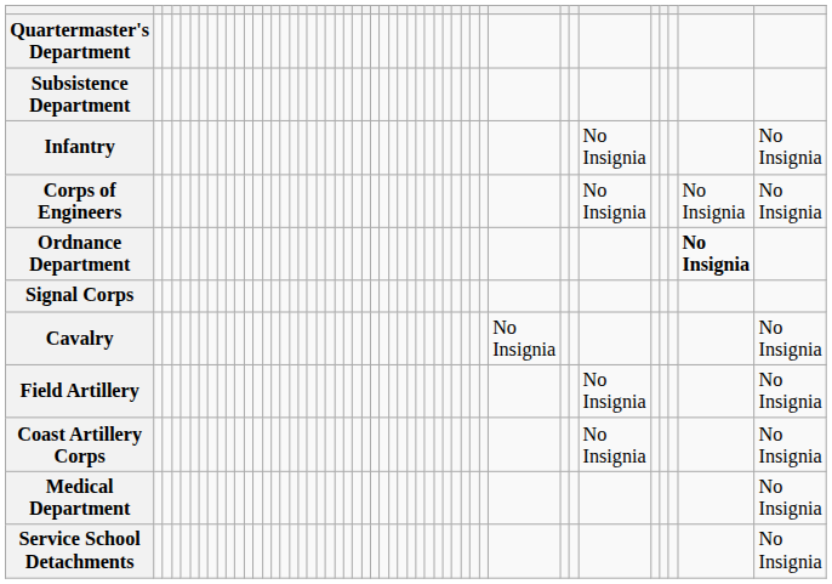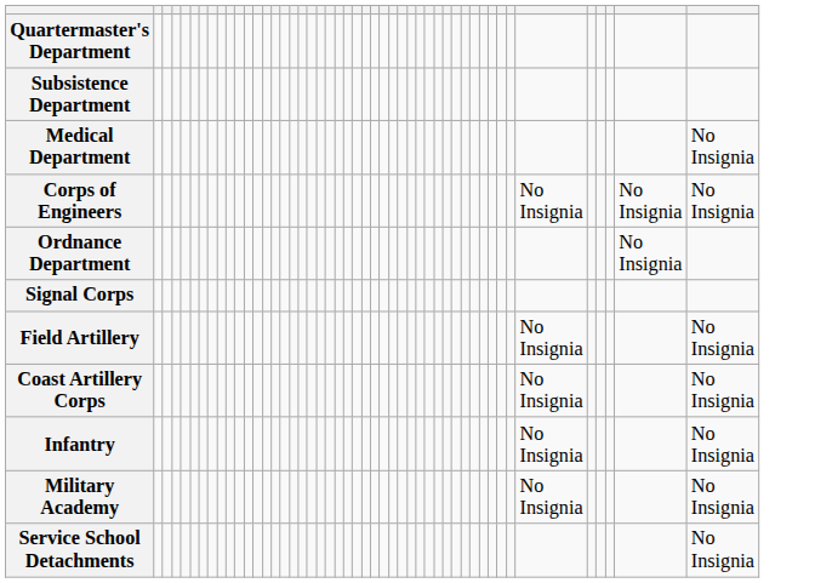 <table Class="wikitable">
 <tr>
 <th></th>
 <th><small></small></th>
 <th><small></small></th>
 <th><small></small></th>
 <th><small></small></th>
 <th><small></small></th>
 <th><small></small></th>
 <th><small></small></th>
 <th><small></small></th>
 <th><small></small></th>
 <th><small></small></th>
 <th><small></small></th>
 <th><small></small></th>
 <th><small></small></th>
 <th><small></small></th>
 <th><small></small></th>
 <th><small></small></th>
 <th><small></small></th>
 <th><small></small></th>
 <th><small></small></th>
 <th><small></small></th>
 <th><small></small></th>
 <th><small></small></th>
 <th><small></small></th>
 <th><small></small></th>
 <th><small></small></th>
 <th><small></small></th>
 <th><small></small></th>
 <th><small></small></th>
 <th><small></small></th>
 <th><small></small></th>
 <th><small></small></th>
 <th><small></small></th>
 <th><small></small></th>
 <th><small></small></th>
 <th><small></small></th>
 <th><small></small></th>
 <th><small></small></th>
 <th><small></small></th>
 <th><small></small></th>
 <th><small></small></th>
 <th><small></small></th>
 <th><small></small></th>
 <th><small></small></th>
 <th><small></small></th>
 <th><small></small></th>
 <th><small></small></th>
 </tr>
 <tr>
 <th>Quartermaster's Department</th>
 <td></td>
 <td></td>
 <td></td>
 <td></td>
 <td></td>
 <td></td>
 <td></td>
 <td></td>
 <td></td>
 <td></td>
 <td></td>
 <td></td>
 <td></td>
 <td></td>
 <td></td>
 <td></td>
 <td></td>
 <td></td>
 <td></td>
 <td></td>
 <td></td>
 <td></td>
 <td></td>
 <td></td>
 <td></td>
 <td></td>
 <td></td>
 <td></td>
 <td></td>
 <td></td>
 <td></td>
 <td></td>
 <td></td>
 <td></td>
 <td></td>
 <td></td>
 <td></td>
 <td></td>
 <td></td>
 <td></td>
 <td></td>
 <td></td>
 <td></td>
 <td></td>
 <td></td>
 <td></td>
 </tr>
 <tr>
 <th>Subsistence Department</th>
 <td></td>
 <td></td>
 <td></td>
 <td></td>
 <td></td>
 <td></td>
 <td></td>
 <td></td>
 <td></td>
 <td></td>
 <td></td>
 <td></td>
 <td></td>
 <td></td>
 <td></td>
 <td></td>
 <td></td>
 <td></td>
 <td></td>
 <td></td>
 <td></td>
 <td></td>
 <td></td>
 <td></td>
 <td></td>
 <td></td>
 <td></td>
 <td></td>
 <td></td>
 <td></td>
 <td></td>
 <td></td>
 <td></td>
 <td></td>
 <td></td>
 <td></td>
 <td></td>
 <td></td>
 <td></td>
 <td></td>
 <td></td>
 <td></td>
 <td></td>
 <td></td>
 <td></td>
 <td></td>
 </tr>
 <tr>
-<th>Infantry</th>
+<th>Medical Department</th>
 <td></td>
 <td></td>
 <td></td>
 <td></td>
 <td></td>
 <td></td>
 <td></td>
 <td></td>
 <td></td>
 <td></td>
 <td></td>
 <td></td>
 <td></td>
 <td></td>
 <td></td>
 <td></td>
 <td></td>
 <td></td>
 <td></td>
 <td></td>
 <td></td>
 <td></td>
 <td></td>
 <td></td>
 <td></td>
 <td></td>
 <td></td>
 <td></td>
 <td></td>
 <td></td>
 <td></td>
 <td></td>
 <td></td>
 <td></td>
 <td></td>
 <td></td>
 <td></td>
 <td></td>
 <td></td>
 <td></td>
-<td>No Insignia</td>
+<td></td>
 <td></td>
 <td></td>
 <td></td>
 <td></td>
 <td>No Insignia</td>
 </tr>
 <tr>
 <th>Corps of Engineers</th>
 <td></td>
 <td></td>
 <td></td>
 <td></td>
 <td></td>
 <td></td>
 <td></td>
 <td></td>
 <td></td>
 <td></td>
 <td></td>
 <td></td>
 <td></td>
 <td></td>
 <td></td>
 <td></td>
 <td></td>
 <td></td>
 <td></td>
 <td></td>
 <td></td>
 <td></td>
 <td></td>
 <td></td>
 <td></td>
 <td></td>
 <td></td>
 <td></td>
 <td></td>
 <td></td>
 <td></td>
 <td></td>
 <td></td>
 <td></td>
 <td></td>
 <td></td>
 <td></td>
 <td></td>
 <td></td>
 <td></td>
 <td>No Insignia</td>
 <td></td>
 <td></td>
 <td></td>
 <td>No Insignia</td>
 <td>No Insignia</td>
 </tr>
 <tr>
 <th>Ordnance Department</th>
 <td></td>
 <td></td>
 <td></td>
 <td></td>
 <td></td>
 <td></td>
 <td></td>
 <td></td>
 <td></td>
 <td></td>
 <td></td>
 <td></td>
 <td></td>
 <td></td>
 <td></td>
 <td></td>
 <td></td>
 <td></td>
 <td></td>
 <td></td>
 <td></td>
 <td></td>
 <td></td>
 <td></td>
 <td></td>
 <td></td>
 <td></td>
 <td></td>
 <td></td>
 <td></td>
 <td></td>
 <td></td>
 <td></td>
 <td></td>
 <td></td>
 <td></td>
 <td></td>
 <td></td>
 <td></td>
 <td></td>
 <td></td>
 <td></td>
 <td></td>
 <td></td>
-<td><strong>No Insignia</strong></td>
+<td>No Insignia</td>
 <td></td>
 </tr>
 <tr>
 <th>Signal Corps</th>
 <td></td>
 <td></td>
 <td></td>
 <td></td>
 <td></td>
 <td></td>
 <td></td>
 <td></td>
 <td></td>
 <td></td>
 <td></td>
 <td></td>
 <td></td>
 <td></td>
 <td></td>
 <td></td>
 <td></td>
 <td></td>
 <td></td>
 <td></td>
 <td></td>
 <td></td>
 <td></td>
 <td></td>
 <td></td>
 <td></td>
 <td></td>
 <td></td>
 <td></td>
 <td></td>
 <td></td>
 <td></td>
 <td></td>
 <td></td>
 <td></td>
 <td></td>
 <td></td>
 <td></td>
 <td></td>
 <td></td>
 <td></td>
 <td></td>
 <td></td>
 <td></td>
 <td></td>
 <td></td>
-</tr>
-<tr>
-<th>Cavalry</th>
-<td></td>
-<td></td>
-<td></td>
-<td></td>
-<td></td>
-<td></td>
-<td></td>
-<td></td>
-<td></td>
-<td></td>
-<td></td>
-<td></td>
-<td></td>
-<td></td>
-<td></td>
-<td></td>
-<td></td>
-<td></td>
-<td></td>
-<td></td>
-<td></td>
-<td></td>
-<td></td>
-<td></td>
-<td></td>
-<td></td>
-<td></td>
-<td></td>
-<td></td>
-<td></td>
-<td></td>
-<td></td>
-<td></td>
-<td></td>
-<td></td>
-<td></td>
-<td></td>
-<td>No Insignia</td>
-<td></td>
-<td></td>
-<td></td>
-<td></td>
-<td></td>
-<td></td>
-<td></td>
-<td>No Insignia</td>
 </tr>
 <tr>
 <th>Field Artillery</th>
 <td></td>
 <td></td>
 <td></td>
 <td></td>
 <td></td>
 <td></td>
 <td></td>
 <td></td>
 <td></td>
 <td></td>
 <td></td>
 <td></td>
 <td></td>
 <td></td>
 <td></td>
 <td></td>
 <td></td>
 <td></td>
 <td></td>
 <td></td>
 <td></td>
 <td></td>
 <td></td>
 <td></td>
 <td></td>
 <td></td>
 <td></td>
 <td></td>
 <td></td>
 <td></td>
 <td></td>
 <td></td>
 <td></td>
 <td></td>
 <td></td>
 <td></td>
 <td></td>
 <td></td>
 <td></td>
 <td></td>
 <td>No Insignia</td>
 <td></td>
 <td></td>
 <td></td>
 <td></td>
 <td>No Insignia</td>
 </tr>
 <tr>
 <th>Coast Artillery Corps</th>
 <td></td>
 <td></td>
 <td></td>
 <td></td>
 <td></td>
 <td></td>
 <td></td>
 <td></td>
 <td></td>
 <td></td>
 <td></td>
 <td></td>
 <td></td>
 <td></td>
 <td></td>
 <td></td>
 <td></td>
 <td></td>
 <td></td>
 <td></td>
 <td></td>
 <td></td>
 <td></td>
 <td></td>
 <td></td>
 <td></td>
 <td></td>
 <td></td>
 <td></td>
 <td></td>
 <td></td>
 <td></td>
 <td></td>
 <td></td>
 <td></td>
 <td></td>
 <td></td>
 <td></td>
 <td></td>
 <td></td>
 <td>No Insignia</td>
 <td></td>
 <td></td>
 <td></td>
 <td></td>
 <td>No Insignia</td>
 </tr>
 <tr>
-<th>Medical Department</th>
+<th>Infantry</th>
 <td></td>
 <td></td>
 <td></td>
 <td></td>
 <td></td>
 <td></td>
 <td></td>
 <td></td>
 <td></td>
 <td></td>
 <td></td>
 <td></td>
 <td></td>
 <td></td>
 <td></td>
 <td></td>
 <td></td>
 <td></td>
 <td></td>
 <td></td>
 <td></td>
 <td></td>
 <td></td>
 <td></td>
 <td></td>
 <td></td>
 <td></td>
 <td></td>
 <td></td>
 <td></td>
 <td></td>
 <td></td>
 <td></td>
 <td></td>
 <td></td>
 <td></td>
 <td></td>
 <td></td>
 <td></td>
 <td></td>
+<td>No Insignia</td>
 <td></td>
+<td></td>
+<td></td>
+<td></td>
+<td>No Insignia</td>
+</tr>
+<tr>
+<th>Military Academy</th>
+<td></td>
+<td></td>
+<td></td>
+<td></td>
+<td></td>
+<td></td>
+<td></td>
+<td></td>
+<td></td>
+<td></td>
+<td></td>
+<td></td>
+<td></td>
+<td></td>
+<td></td>
+<td></td>
+<td></td>
+<td></td>
+<td></td>
+<td></td>
+<td></td>
+<td></td>
+<td></td>
+<td></td>
+<td></td>
+<td></td>
+<td></td>
+<td></td>
+<td></td>
+<td></td>
+<td></td>
+<td></td>
+<td></td>
+<td></td>
+<td></td>
+<td></td>
+<td></td>
+<td></td>
+<td></td>
+<td></td>
+<td>No Insignia</td>
 <td></td>
 <td></td>
 <td></td>
 <td></td>
 <td>No Insignia</td>
 </tr>
 <tr>
 <th>Service School Detachments</th>
 <td></td>
 <td></td>
 <td></td>
 <td></td>
 <td></td>
 <td></td>
 <td></td>
 <td></td>
 <td></td>
 <td></td>
 <td></td>
 <td></td>
 <td></td>
 <td></td>
 <td></td>
 <td></td>
 <td></td>
 <td></td>
 <td></td>
 <td></td>
 <td></td>
 <td></td>
 <td></td>
 <td></td>
 <td></td>
 <td></td>
 <td></td>
 <td></td>
 <td></td>
 <td></td>
 <td></td>
 <td></td>
 <td></td>
 <td></td>
 <td></td>
 <td></td>
 <td></td>
 <td></td>
 <td></td>
 <td></td>
 <td></td>
 <td></td>
 <td></td>
 <td></td>
 <td></td>
 <td>No Insignia</td>
 </tr>
 </table>
